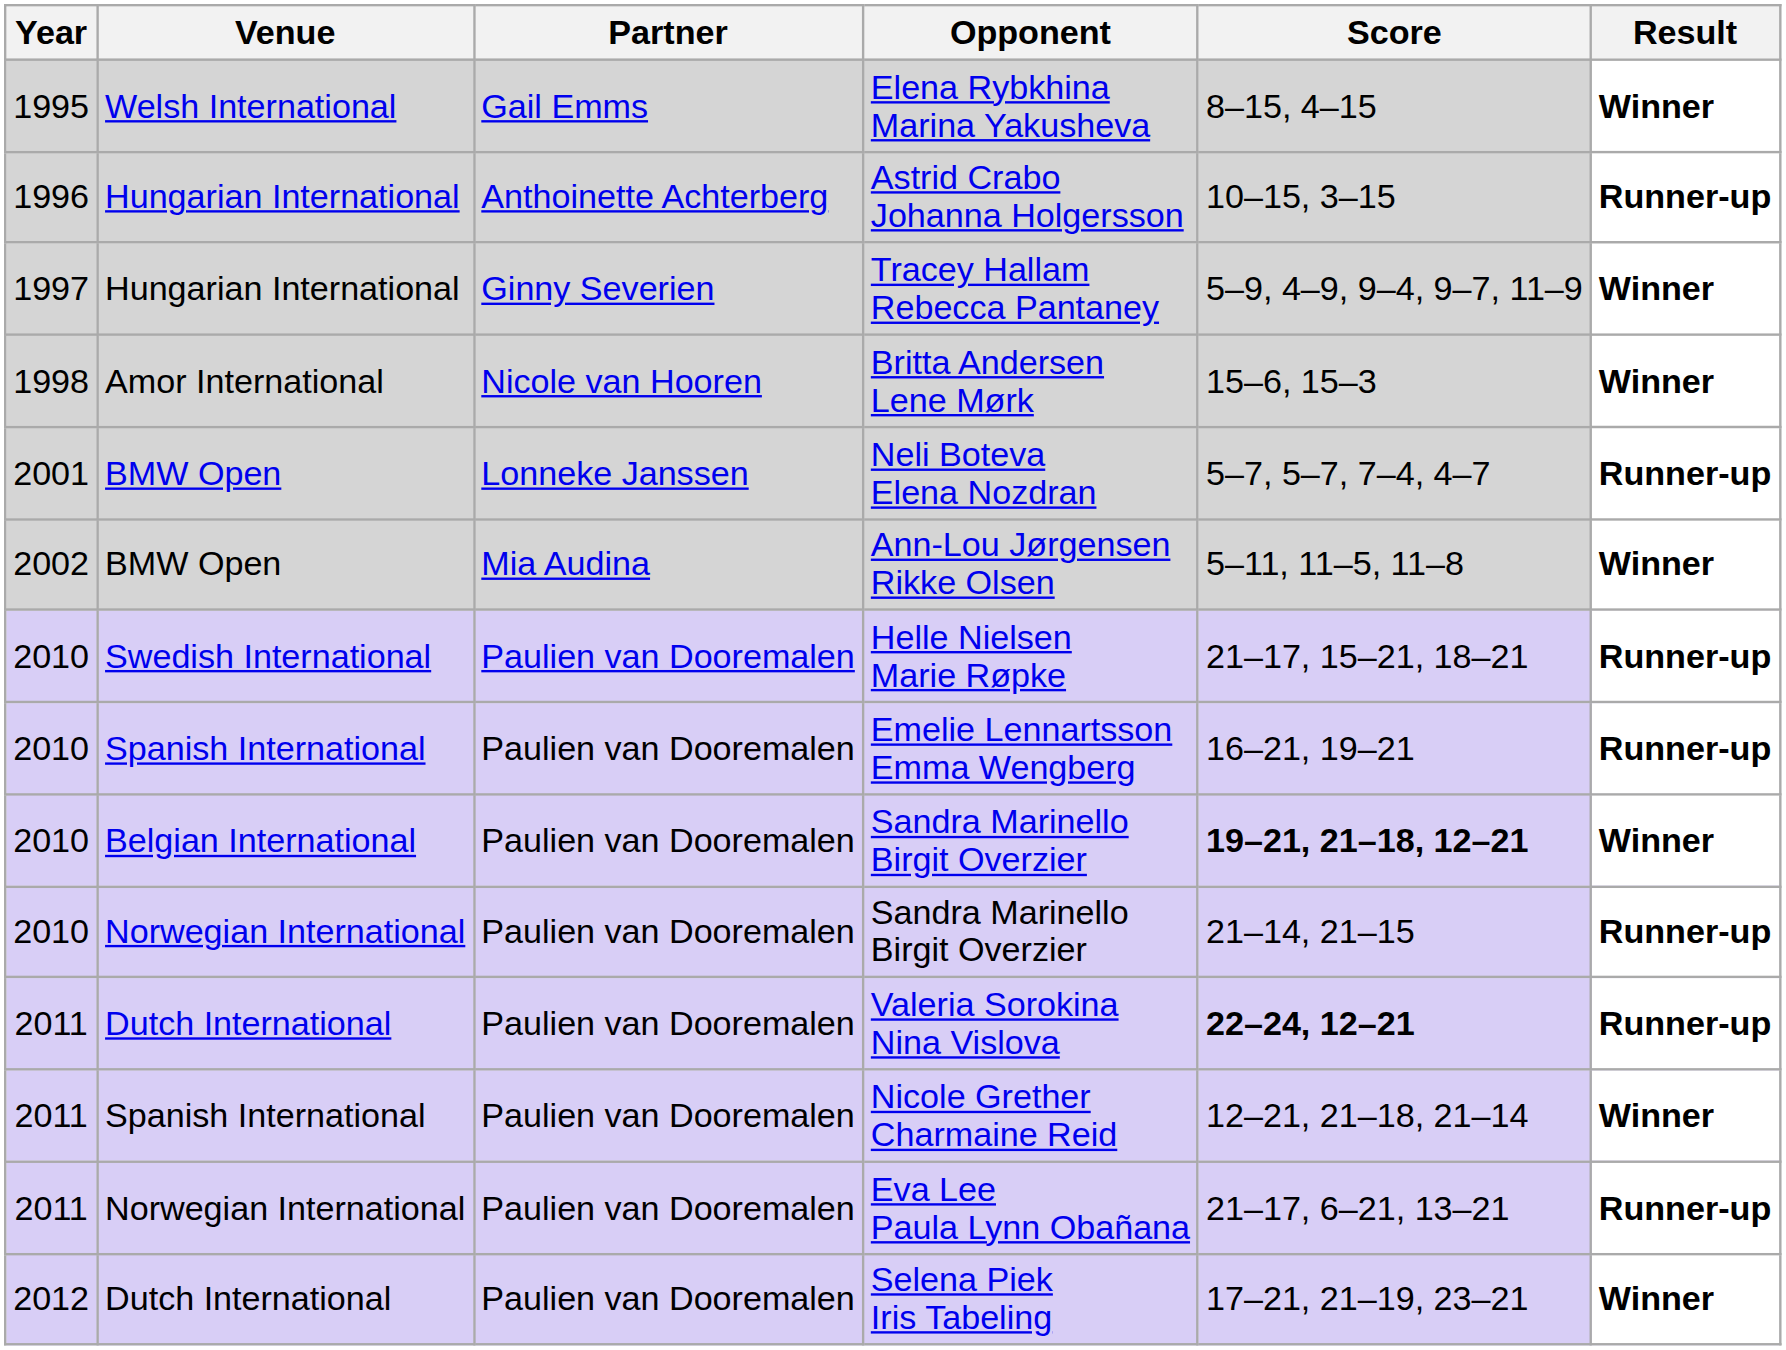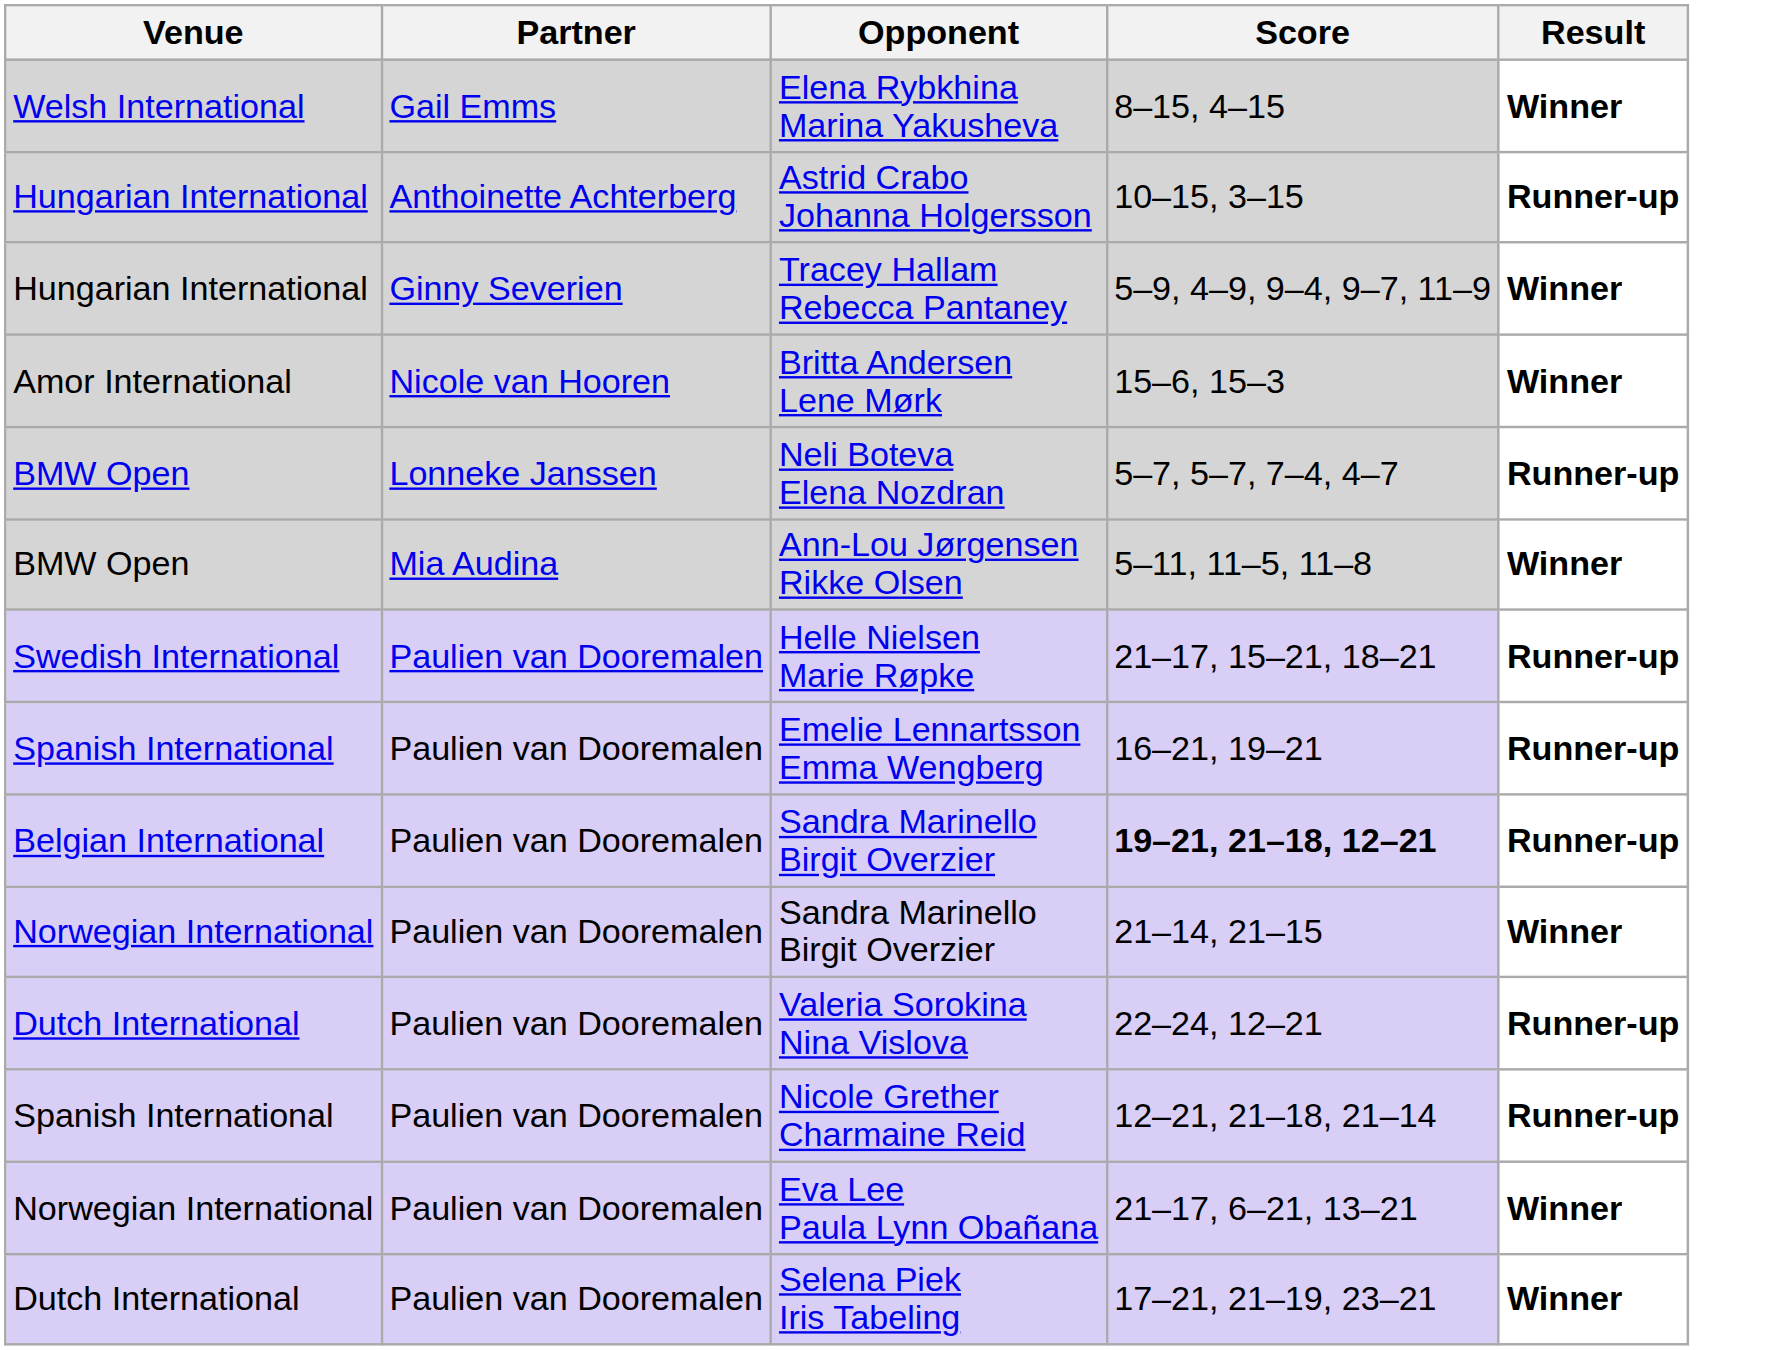 <table class="sortable wikitable" style="font-size: 90%;">
 <tr>
-<th>Year</th>
 <th>Venue</th>
 <th>Partner</th>
 <th>Opponent</th>
 <th>Score</th>
 <th>Result</th>
 </tr>
 <tr style="background:#D5D5D5">
-<td align="center">1995</td>
 <td align="left"><a href='#'>Welsh International</a></td>
 <td align="left"> <a href='#'>Gail Emms</a></td>
 <td align="left"> <a href='#'>Elena Rybkhina</a><br> <a href='#'>Marina Yakusheva</a></td>
 <td align="left">8–15, 4–15</td>
 <td style="text-align:left; background:white"> <strong>Winner</strong></td>
 </tr>
 <tr style="background:#D5D5D5">
-<td align="center">1996</td>
 <td align="left"><a href='#'>Hungarian International</a></td>
 <td align="left"> <a href='#'>Anthoinette Achterberg</a></td>
 <td align="left"> <a href='#'>Astrid Crabo</a><br> <a href='#'>Johanna Holgersson</a></td>
 <td align="left">10–15, 3–15</td>
 <td style="text-align:left; background:white"> <strong>Runner-up</strong></td>
 </tr>
 <tr style="background:#D5D5D5">
-<td align="center">1997</td>
 <td align="left">Hungarian International</td>
 <td align="left"> <a href='#'>Ginny Severien</a></td>
 <td align="left"> <a href='#'>Tracey Hallam</a><br> <a href='#'>Rebecca Pantaney</a></td>
 <td align="left">5–9, 4–9, 9–4, 9–7, 11–9</td>
 <td style="text-align:left; background:white"> <strong>Winner</strong></td>
 </tr>
 <tr style="background:#D5D5D5">
-<td align="center">1998</td>
 <td align="left">Amor International</td>
 <td align="left"> <a href='#'>Nicole van Hooren</a></td>
 <td align="left"> <a href='#'>Britta Andersen</a><br> <a href='#'>Lene Mørk</a></td>
 <td align="left">15–6, 15–3</td>
 <td style="text-align:left; background:white"> <strong>Winner</strong></td>
 </tr>
 <tr style="background:#D5D5D5">
-<td align="center">2001</td>
 <td align="left"><a href='#'>BMW Open</a></td>
 <td align="left"> <a href='#'>Lonneke Janssen</a></td>
 <td align="left"> <a href='#'>Neli Boteva</a><br> <a href='#'>Elena Nozdran</a></td>
 <td align="left">5–7, 5–7, 7–4, 4–7</td>
 <td style="text-align:left; background:white"> <strong>Runner-up</strong></td>
 </tr>
 <tr style="background:#D5D5D5">
-<td align="center">2002</td>
 <td align="left">BMW Open</td>
 <td align="left"> <a href='#'>Mia Audina</a></td>
 <td align="left"> <a href='#'>Ann-Lou Jørgensen</a><br> <a href='#'>Rikke Olsen</a></td>
 <td align="left">5–11, 11–5, 11–8</td>
 <td style="text-align:left; background:white"> <strong>Winner</strong></td>
 </tr>
 <tr style="background:#D8CEF6">
-<td align="center">2010</td>
 <td align="left"><a href='#'>Swedish International</a></td>
 <td align="left"> <a href='#'>Paulien van Dooremalen</a></td>
 <td align="left"> <a href='#'>Helle Nielsen</a><br> <a href='#'>Marie Røpke</a></td>
 <td align="left">21–17, 15–21, 18–21</td>
 <td style="text-align:left; background:white"> <strong>Runner-up</strong></td>
 </tr>
 <tr style="background:#D8CEF6">
-<td align="center">2010</td>
 <td align="left"><a href='#'>Spanish International</a></td>
 <td align="left"> Paulien van Dooremalen</td>
 <td align="left"> <a href='#'>Emelie Lennartsson</a><br> <a href='#'>Emma Wengberg</a></td>
 <td align="left">16–21, 19–21</td>
 <td style="text-align:left; background:white"> <strong>Runner-up</strong></td>
 </tr>
 <tr style="background:#D8CEF6">
-<td align="center">2010</td>
 <td align="left"><a href='#'>Belgian International</a></td>
 <td align="left"> Paulien van Dooremalen</td>
 <td align="left"> <a href='#'>Sandra Marinello</a><br> <a href='#'>Birgit Overzier</a></td>
 <td align="left"><strong>19–21, 21–18, 12–21</strong></td>
-<td style="text-align:left; background:white"> <strong>Winner</strong></td>
+<td style="text-align:left; background:white"> <strong>Runner-up</strong></td>
 </tr>
 <tr style="background:#D8CEF6">
-<td align="center">2010</td>
 <td align="left"><a href='#'>Norwegian International</a></td>
 <td align="left"> Paulien van Dooremalen</td>
 <td align="left"> Sandra Marinello<br> Birgit Overzier</td>
 <td align="left">21–14, 21–15</td>
+<td style="text-align:left; background:white"> <strong>Winner</strong></td>
+</tr>
+<tr style="background:#D8CEF6">
+<td align="left"><a href='#'>Dutch International</a></td>
+<td align="left"> Paulien van Dooremalen</td>
+<td align="left"> <a href='#'>Valeria Sorokina</a><br> <a href='#'>Nina Vislova</a></td>
+<td align="left">22–24, 12–21</td>
 <td style="text-align:left; background:white"> <strong>Runner-up</strong></td>
 </tr>
 <tr style="background:#D8CEF6">
-<td align="center">2011</td>
-<td align="left"><a href='#'>Dutch International</a></td>
-<td align="left"> Paulien van Dooremalen</td>
-<td align="left"> <a href='#'>Valeria Sorokina</a><br> <a href='#'>Nina Vislova</a></td>
-<td align="left"><strong>22–24, 12–21</strong></td>
-<td style="text-align:left; background:white"> <strong>Runner-up</strong></td>
-</tr>
-<tr style="background:#D8CEF6">
-<td align="center">2011</td>
 <td align="left">Spanish International</td>
 <td align="left"> Paulien van Dooremalen</td>
 <td align="left"> <a href='#'>Nicole Grether</a><br> <a href='#'>Charmaine Reid</a></td>
 <td align="left">12–21, 21–18, 21–14</td>
-<td style="text-align:left; background:white"> <strong>Winner</strong></td>
+<td style="text-align:left; background:white"> <strong>Runner-up</strong></td>
 </tr>
 <tr style="background:#D8CEF6">
-<td align="center">2011</td>
 <td align="left">Norwegian International</td>
 <td align="left"> Paulien van Dooremalen</td>
 <td align="left"> <a href='#'>Eva Lee</a><br> <a href='#'>Paula Lynn Obañana</a></td>
 <td align="left">21–17, 6–21, 13–21</td>
-<td style="text-align:left; background:white"> <strong>Runner-up</strong></td>
+<td style="text-align:left; background:white"> <strong>Winner</strong></td>
 </tr>
 <tr style="background:#D8CEF6">
-<td align="center">2012</td>
 <td align="left">Dutch International</td>
 <td align="left"> Paulien van Dooremalen</td>
 <td align="left"> <a href='#'>Selena Piek</a><br> <a href='#'>Iris Tabeling</a></td>
 <td align="left">17–21, 21–19, 23–21</td>
 <td style="text-align:left; background:white"> <strong>Winner</strong></td>
 </tr>
 </table>
